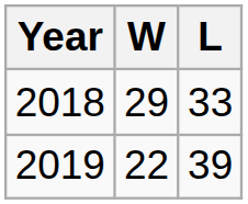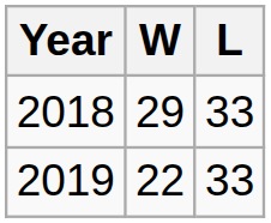 <table class="wikitable" style="text-align:center">
 <tr>
 <th>Year</th>
 <th>W</th>
 <th>L</th>
 </tr>
 <tr>
 <td>2018</td>
 <td>29</td>
 <td>33</td>
 </tr>
 <tr>
 <td>2019</td>
 <td>22</td>
-<td>39</td>
+<td>33</td>
 </tr>
 </table>
